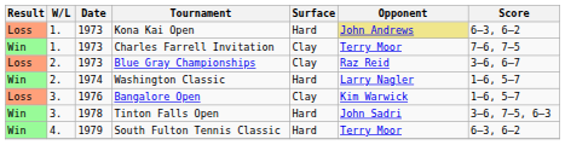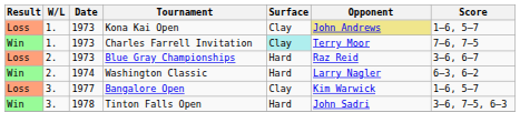 <table class=wikitable>
 <tr>
 <th style="width:40px">Result</th>
 <th style="width:30px" class="unsortable">W/L</th>
 <th style="width:40px">Date</th>
 <th style="width:220px">Tournament</th>
 <th style="width:40px">Surface</th>
 <th style="width:160px">Opponent</th>
 <th style="width:110px" class="unsortable">Score</th>
 </tr>
 <tr>
 <td style="background:#ffa07a;">Loss</td>
 <td>1.</td>
 <td>1973</td>
 <td>Kona Kai Open</td>
-<td>Hard</td>
+<td>Clay</td>
 <td style="background: khaki;"> <a href='#'>John Andrews</a></td>
-<td>6–3, 6–2</td>
+<td>1–6, 5–7</td>
 </tr>
 <tr>
 <td style="background:#98fb98;">Win</td>
 <td>1.</td>
 <td>1973</td>
 <td>Charles Farrell Invitation</td>
-<td>Clay</td>
+<td style="background: paleturquoise;">Clay</td>
 <td> <a href='#'>Terry Moor</a></td>
 <td>7–6, 7–5</td>
 </tr>
 <tr>
 <td style="background:#ffa07a;">Loss</td>
 <td>2.</td>
 <td>1973</td>
 <td><a href='#'>Blue Gray Championships</a></td>
-<td>Clay</td>
+<td>Hard</td>
 <td> <a href='#'>Raz Reid</a></td>
 <td>3–6, 6–7</td>
 </tr>
 <tr>
 <td style="background:#98fb98;">Win</td>
 <td>2.</td>
 <td>1974</td>
 <td>Washington Classic</td>
 <td>Hard</td>
 <td> <a href='#'>Larry Nagler</a></td>
-<td>1–6, 5–7</td>
+<td>6–3, 6–2</td>
 </tr>
 <tr>
 <td style="background:#ffa07a;">Loss</td>
 <td>3.</td>
-<td>1976</td>
+<td>1977</td>
 <td><a href='#'>Bangalore Open</a></td>
 <td>Clay</td>
 <td> <a href='#'>Kim Warwick</a></td>
 <td>1–6, 5–7</td>
 </tr>
 <tr>
 <td style="background:#98fb98;">Win</td>
 <td>3.</td>
 <td>1978</td>
 <td>Tinton Falls Open</td>
 <td>Hard</td>
 <td> <a href='#'>John Sadri</a></td>
 <td>3–6, 7–5, 6–3</td>
 </tr>
 <tr>
-<td style="background:#98fb98;">Win</td>
-<td>4.</td>
-<td>1979</td>
-<td>South Fulton Tennis Classic</td>
-<td>Hard</td>
-<td> <a href='#'>Terry Moor</a></td>
-<td>6–3, 6–2</td>
-</tr>
-<tr>
 </tr>
 </table>
